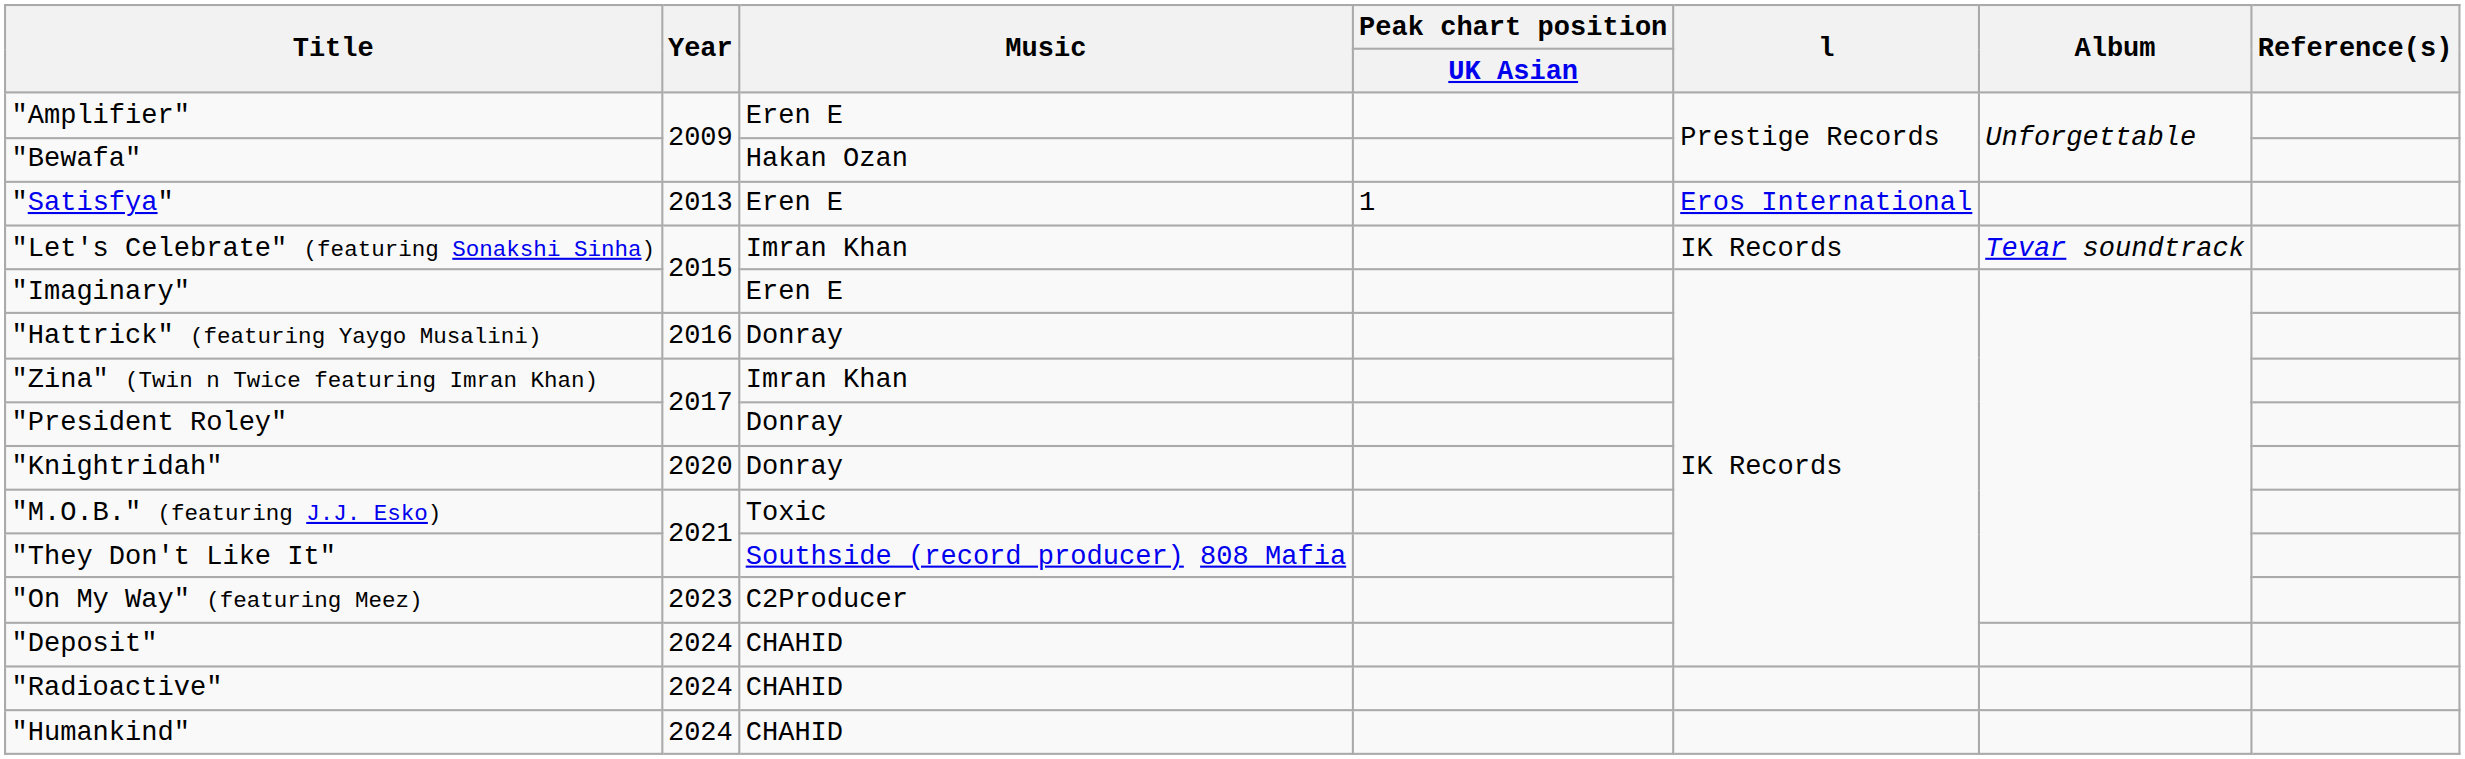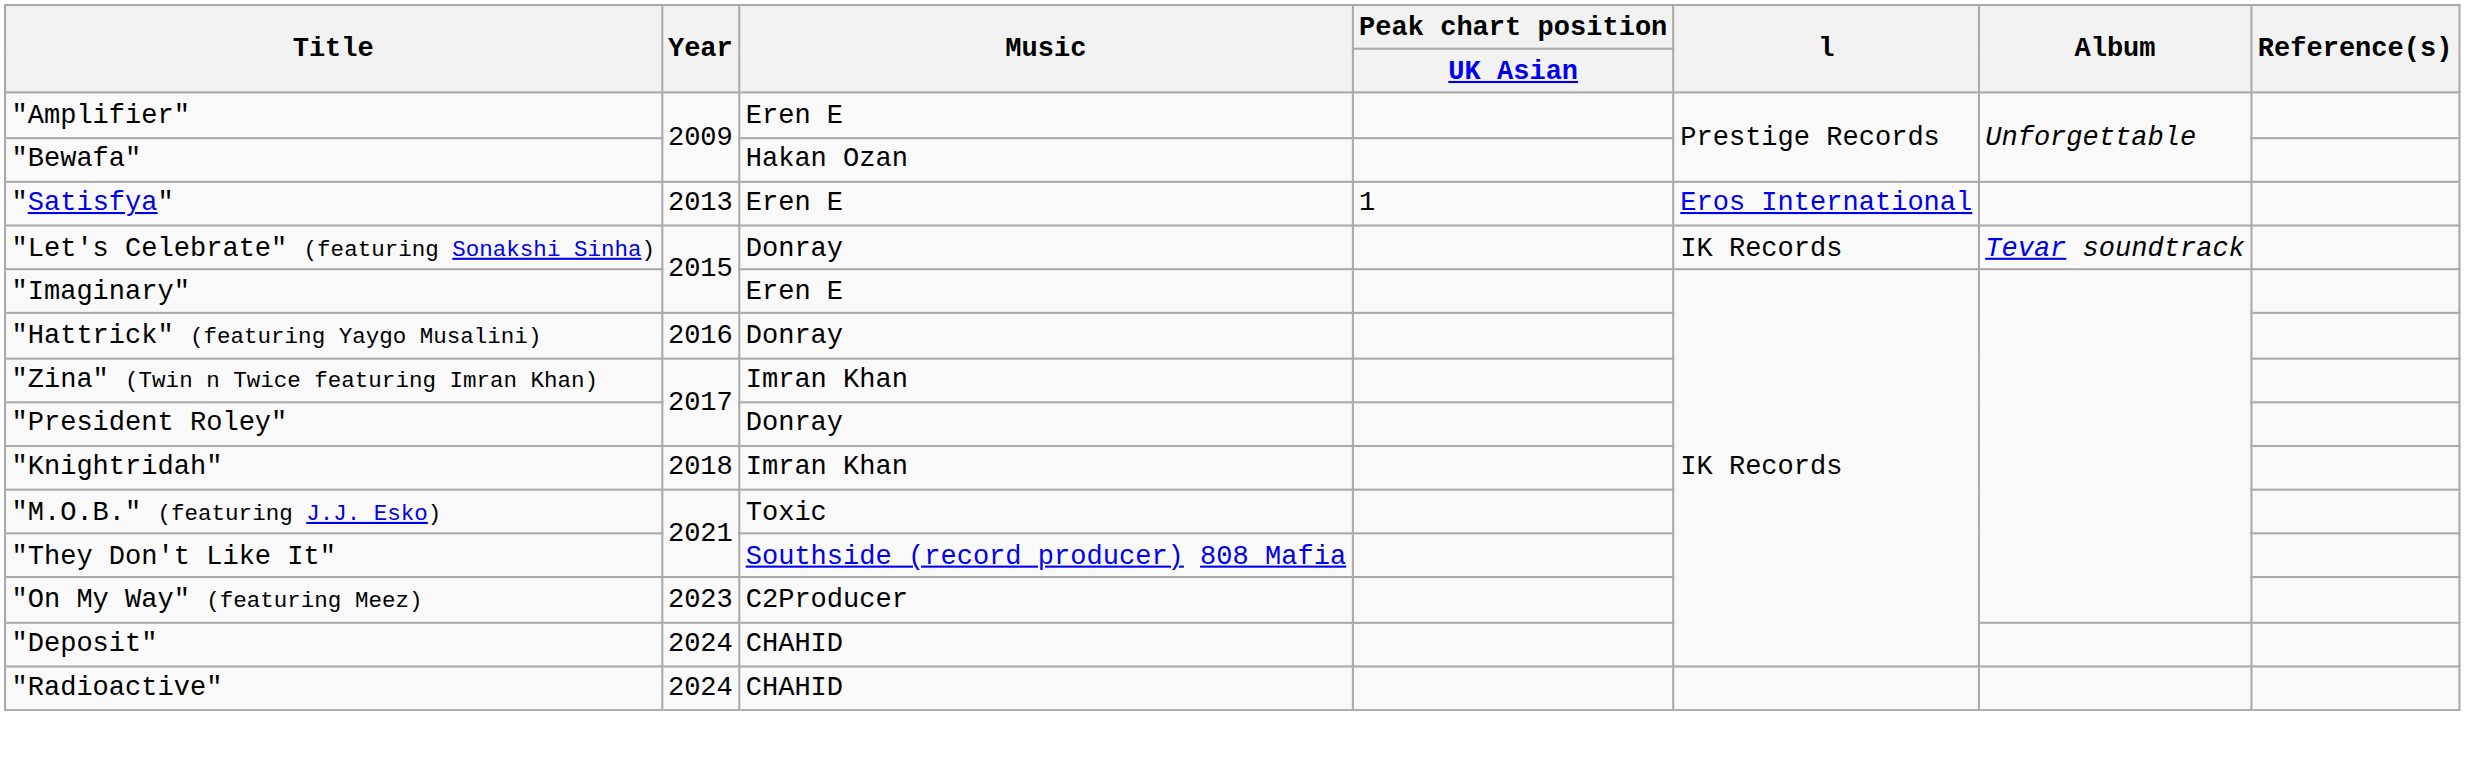 <table class="wikitable plainrowheaders">
 <tr>
 <th rowspan="2">Title</th>
 <th rowspan="2">Year</th>
 <th rowspan="2">Music</th>
 <th>Peak chart position</th>
 <th rowspan="2">l</th>
 <th rowspan="2">Album</th>
 <th rowspan="2">Reference(s)</th>
 </tr>
 <tr>
 <th><a href='#'>UK Asian</a></th>
 </tr>
 <tr>
 <td>"Amplifier"</td>
 <td rowspan="2">2009</td>
 <td>Eren E</td>
 <td></td>
 <td rowspan="2">Prestige Records</td>
 <td rowspan="2"><em>Unforgettable</em></td>
 <td></td>
 </tr>
 <tr>
 <td>"Bewafa"</td>
 <td>Hakan Ozan</td>
 <td></td>
 <td></td>
 </tr>
 <tr>
 <td>"<a href='#'>Satisfya</a>"</td>
 <td>2013</td>
 <td>Eren E</td>
 <td>1</td>
 <td><a href='#'>Eros International</a></td>
 <td></td>
 <td></td>
 </tr>
 <tr>
 <td>"Let's Celebrate" <small>(featuring <a href='#'>Sonakshi Sinha</a>)</small></td>
 <td rowspan="2">2015</td>
-<td>Imran Khan</td>
+<td>Donray</td>
 <td></td>
 <td>IK Records</td>
 <td><em><a href='#'>Tevar</a> soundtrack</em></td>
 <td></td>
 </tr>
 <tr>
 <td>"Imaginary"</td>
 <td>Eren E</td>
 <td></td>
 <td rowspan="9">IK Records</td>
 <td rowspan="8"></td>
 <td></td>
 </tr>
 <tr>
 <td>"Hattrick" <small>(featuring Yaygo Musalini)</small></td>
 <td>2016</td>
 <td>Donray</td>
 <td></td>
 <td></td>
 </tr>
 <tr>
 <td>"Zina" <small>(Twin n Twice featuring Imran Khan)</small></td>
 <td rowspan="2">2017</td>
 <td>Imran Khan</td>
 <td></td>
 <td></td>
 </tr>
 <tr>
 <td>"President Roley"</td>
 <td>Donray</td>
 <td></td>
 <td></td>
 </tr>
 <tr>
 <td>"Knightridah"</td>
-<td>2020</td>
-<td>Donray</td>
+<td>2018</td>
+<td>Imran Khan</td>
 <td></td>
 <td></td>
 </tr>
 <tr>
 <td>"M.O.B." <small>(featuring <a href='#'>J.J. Esko</a>)</small></td>
 <td rowspan="2">2021</td>
 <td>Toxic</td>
 <td></td>
 <td></td>
 </tr>
 <tr>
 <td>"They Don't Like It"</td>
 <td><a href='#'>Southside (record producer)</a> <a href='#'>808 Mafia</a></td>
 <td></td>
 <td></td>
 </tr>
 <tr>
 <td>"On My Way" <small>(featuring Meez)</small></td>
 <td>2023</td>
 <td>C2Producer</td>
 <td></td>
 <td></td>
 </tr>
 <tr>
 <td>"Deposit"</td>
 <td>2024</td>
 <td>CHAHID</td>
 <td></td>
 <td></td>
 <td></td>
 </tr>
 <tr>
 <td>"Radioactive"</td>
 <td>2024</td>
 <td>CHAHID</td>
 <td></td>
 <td></td>
 <td></td>
 </tr>
-<tr>
-<td>"Humankind"</td>
-<td>2024</td>
-<td>CHAHID</td>
-<td></td>
-<td></td>
-<td></td>
-<td></td>
-</tr>
 </table>
